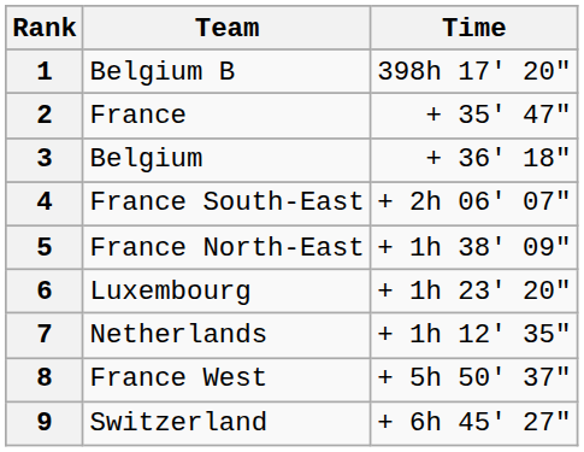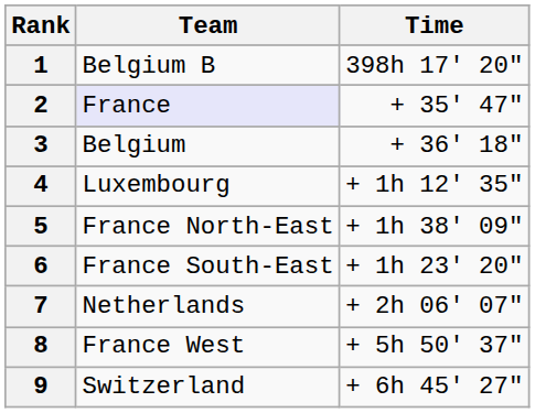 <table class="wikitable">
 <tr>
 <th scope="col">Rank</th>
 <th scope="col">Team</th>
 <th scope="col">Time</th>
 </tr>
 <tr>
 <th scope="row">1</th>
 <td>Belgium B</td>
 <td style="text-align:right;">398h 17' 20"</td>
 </tr>
 <tr>
 <th scope="row">2</th>
-<td>France</td>
+<td style="background: lavender;">France</td>
 <td style="text-align:right;">+ 35' 47"</td>
 </tr>
 <tr>
 <th scope="row">3</th>
 <td>Belgium</td>
 <td style="text-align:right;">+ 36' 18"</td>
 </tr>
 <tr>
 <th scope="row">4</th>
-<td>France South-East</td>
-<td style="text-align:right;">+ 2h 06' 07"</td>
+<td>Luxembourg</td>
+<td style="text-align:right;">+ 1h 12' 35"</td>
 </tr>
 <tr>
 <th scope="row">5</th>
 <td>France North-East</td>
 <td style="text-align:right;">+ 1h 38' 09"</td>
 </tr>
 <tr>
 <th scope="row">6</th>
-<td>Luxembourg</td>
+<td>France South-East</td>
 <td style="text-align:right;">+ 1h 23' 20"</td>
 </tr>
 <tr>
 <th scope="row">7</th>
 <td>Netherlands</td>
-<td style="text-align:right;">+ 1h 12' 35"</td>
+<td style="text-align:right;">+ 2h 06' 07"</td>
 </tr>
 <tr>
 <th scope="row">8</th>
 <td>France West</td>
 <td style="text-align:right;">+ 5h 50' 37"</td>
 </tr>
 <tr>
 <th scope="row">9</th>
 <td>Switzerland</td>
 <td style="text-align:right;">+ 6h 45' 27"</td>
 </tr>
 </table>
